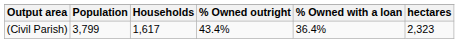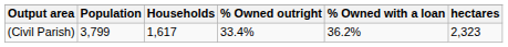 <table class="wikitable">
 <tr>
 </tr>
 <tr>
 <th>Output area</th>
 <th>Population</th>
 <th>Households</th>
 <th>% Owned outright</th>
 <th>% Owned with a loan</th>
 <th>hectares</th>
 </tr>
 <tr>
 <td>(Civil Parish)</td>
 <td>3,799</td>
 <td>1,617</td>
-<td>43.4%</td>
-<td>36.4%</td>
+<td>33.4%</td>
+<td>36.2%</td>
 <td>2,323</td>
 </tr>
 </table>
